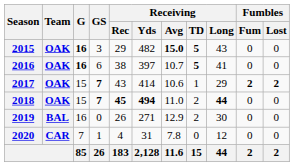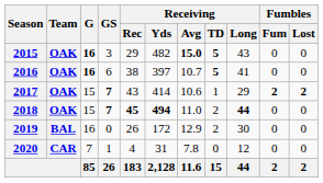 <table class=wikitable style="text-align:center;">
 <tr>
 <th rowspan=2>Season</th>
 <th rowspan=2>Team</th>
 <th rowspan=2>G</th>
 <th rowspan=2>GS</th>
 <th ! colspan=5>Receiving</th>
 <th ! colspan=2>Fumbles</th>
 </tr>
 <tr>
 <th>Rec</th>
 <th>Yds</th>
 <th>Avg</th>
 <th>TD</th>
 <th>Long</th>
 <th>Fum</th>
 <th>Lost</th>
 </tr>
 <tr>
 <th><a href='#'>2015</a></th>
 <th><a href='#'>OAK</a></th>
 <td><strong>16</strong></td>
 <td>3</td>
 <td>29</td>
 <td>482</td>
 <td><strong>15.0</strong></td>
 <td><strong>5</strong></td>
 <td>43</td>
 <td>0</td>
 <td>0</td>
 </tr>
 <tr>
 <th><a href='#'>2016</a></th>
 <th><a href='#'>OAK</a></th>
 <td><strong>16</strong></td>
 <td>6</td>
 <td>38</td>
 <td>397</td>
 <td>10.7</td>
 <td><strong>5</strong></td>
 <td>41</td>
 <td>0</td>
 <td>0</td>
 </tr>
 <tr>
 <th><a href='#'>2017</a></th>
 <th><a href='#'>OAK</a></th>
 <td>15</td>
 <td><strong>7</strong></td>
 <td>43</td>
 <td>414</td>
 <td>10.6</td>
 <td>1</td>
 <td>29</td>
 <td><strong>2</strong></td>
 <td><strong>2</strong></td>
 </tr>
 <tr>
 <th><a href='#'>2018</a></th>
 <th><a href='#'>OAK</a></th>
 <td>15</td>
 <td><strong>7</strong></td>
 <td><strong>45</strong></td>
 <td><strong>494</strong></td>
 <td>11.0</td>
 <td>2</td>
 <td><strong>44</strong></td>
 <td>0</td>
 <td>0</td>
 </tr>
 <tr>
 <th><a href='#'>2019</a></th>
 <th><a href='#'>BAL</a></th>
 <td>16</td>
 <td>0</td>
 <td>26</td>
-<td>271</td>
+<td>172</td>
 <td>12.9</td>
 <td>2</td>
 <td>30</td>
 <td>0</td>
 <td>0</td>
 </tr>
 <tr>
 <th><a href='#'>2020</a></th>
 <th><a href='#'>CAR</a></th>
 <td>7</td>
 <td>1</td>
 <td>4</td>
 <td>31</td>
 <td>7.8</td>
 <td>0</td>
 <td>12</td>
 <td>0</td>
 <td>0</td>
 </tr>
 <tr>
 <th colspan="2"></th>
 <th>85</th>
 <th>26</th>
 <th>183</th>
 <th>2,128</th>
 <th>11.6</th>
 <th>15</th>
 <th>44</th>
 <th>2</th>
 <th>2</th>
 </tr>
 </table>
